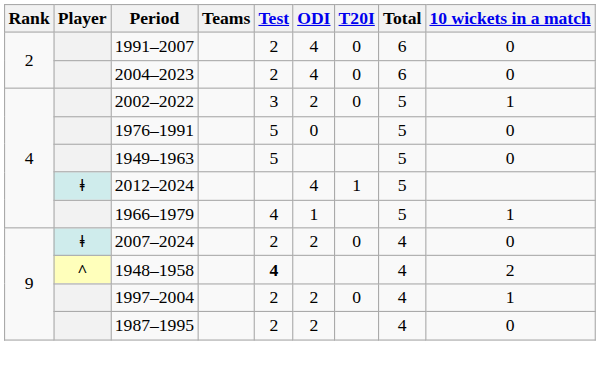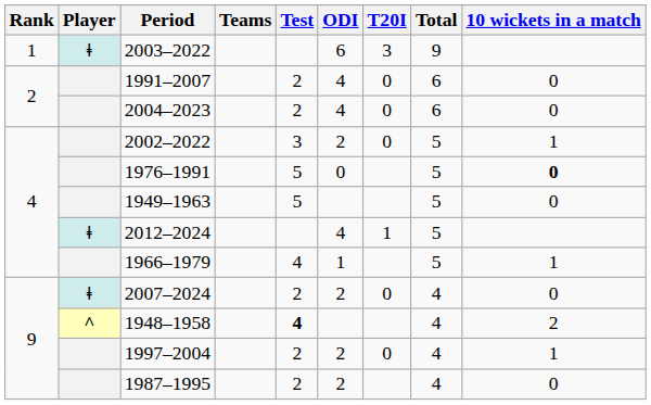 <table class="wikitable plainrowheaders sortable" style="text-align:center">
 <tr>
 <th scope="col">Rank</th>
 <th scope="col">Player</th>
 <th scope="col">Period</th>
 <th scope="col">Teams</th>
 <th scope="col" data-sort-type="number"><a href='#'>Test</a></th>
 <th scope="col" data-sort-type="number"><a href='#'>ODI</a></th>
 <th scope="col" data-sort-type="number"><a href='#'>T20I</a></th>
 <th scope="col">Total</th>
 <th scope="col" data-sort-type="number"><a href='#'>10 wickets in a match</a></th>
+</tr>
+<tr>
+<td>1</td>
+<th scope="row" style="background:#cfecec"> ǂ</th>
+<td>2003–2022</td>
+<td align=left></td>
+<td></td>
+<td>6</td>
+<td>3</td>
+<td>9</td>
+<td></td>
 </tr>
 <tr>
 <td rowspan="2">2</td>
 <th scope="row"></th>
 <td>1991–2007</td>
 <td align=left></td>
 <td>2</td>
 <td>4</td>
 <td>0</td>
 <td>6</td>
 <td>0</td>
 </tr>
 <tr>
 <th scope="row"></th>
 <td>2004–2023</td>
 <td align=left></td>
 <td>2</td>
 <td>4</td>
 <td>0</td>
 <td>6</td>
 <td>0</td>
 </tr>
 <tr>
 <td rowspan="5">4</td>
 <th scope="row"></th>
 <td>2002–2022</td>
 <td align=left></td>
 <td>3</td>
 <td>2</td>
 <td>0</td>
 <td>5</td>
 <td>1</td>
 </tr>
 <tr>
 <th scope="row"></th>
 <td>1976–1991</td>
 <td align=left></td>
 <td>5</td>
 <td>0</td>
 <td></td>
 <td>5</td>
-<td>0</td>
+<td><strong>0</strong></td>
 </tr>
 <tr>
 <th scope="row"></th>
 <td>1949–1963</td>
 <td align=left></td>
 <td>5</td>
 <td></td>
 <td></td>
 <td>5</td>
 <td>0</td>
 </tr>
 <tr>
 <th scope="row" style="background:#cfecec"> ǂ</th>
 <td>2012–2024</td>
 <td align=left></td>
 <td></td>
 <td>4</td>
 <td>1</td>
 <td>5</td>
 <td></td>
 </tr>
 <tr>
 <th scope="row"></th>
 <td>1966–1979</td>
 <td align=left></td>
 <td>4</td>
 <td>1</td>
 <td></td>
 <td>5</td>
 <td>1</td>
 </tr>
 <tr>
 <td rowspan="4">9</td>
 <th scope="row" style="background:#cfecec"> ǂ</th>
 <td>2007–2024</td>
 <td align=left></td>
 <td>2</td>
 <td>2</td>
 <td>0</td>
 <td>4</td>
 <td>0</td>
 </tr>
 <tr>
 <th scope="row" style="background:#ffb"> ^</th>
 <td>1948–1958</td>
 <td align=left></td>
 <td><strong>4</strong></td>
 <td></td>
 <td></td>
 <td>4</td>
 <td>2</td>
 </tr>
 <tr>
 <th scope="row"></th>
 <td>1997–2004</td>
 <td align=left></td>
 <td>2</td>
 <td>2</td>
 <td>0</td>
 <td>4</td>
 <td>1</td>
 </tr>
 <tr>
 <th scope="row"></th>
 <td>1987–1995</td>
 <td align=left></td>
 <td>2</td>
 <td>2</td>
 <td></td>
 <td>4</td>
 <td>0</td>
 </tr>
 </table>
